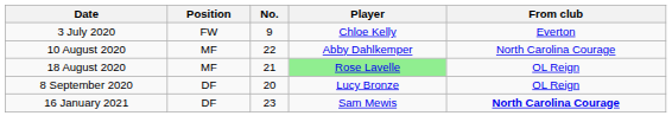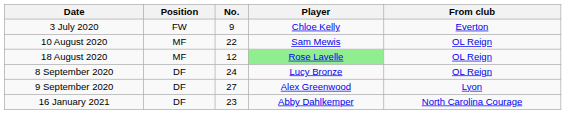 <table class="wikitable sortable" style="width:90%; text-align:center; font-size:85%; text-align:centre;">
 <tr>
 <th>Date</th>
 <th>Position</th>
 <th>No.</th>
 <th>Player</th>
 <th>From club</th>
 </tr>
 <tr>
 <td>3 July 2020</td>
 <td>FW</td>
 <td>9</td>
 <td> <a href='#'>Chloe Kelly</a></td>
 <td> <a href='#'>Everton</a></td>
 </tr>
 <tr>
 <td>10 August 2020</td>
 <td>MF</td>
 <td>22</td>
-<td> <a href='#'>Abby Dahlkemper</a></td>
-<td> <a href='#'>North Carolina Courage</a></td>
+<td> <a href='#'>Sam Mewis</a></td>
+<td> <a href='#'>OL Reign</a></td>
 </tr>
 <tr>
 <td>18 August 2020</td>
 <td>MF</td>
-<td>21</td>
+<td>12</td>
 <td style="background: lightgreen;"> <a href='#'>Rose Lavelle</a></td>
 <td> <a href='#'>OL Reign</a></td>
 </tr>
 <tr>
 <td>8 September 2020</td>
 <td>DF</td>
-<td>20</td>
+<td>24</td>
 <td> <a href='#'>Lucy Bronze</a></td>
 <td> <a href='#'>OL Reign</a></td>
+</tr>
+<tr>
+<td>9 September 2020</td>
+<td>DF</td>
+<td>27</td>
+<td> <a href='#'>Alex Greenwood</a></td>
+<td> <a href='#'>Lyon</a></td>
 </tr>
 <tr>
 <td>16 January 2021</td>
 <td>DF</td>
 <td>23</td>
-<td> <a href='#'>Sam Mewis</a></td>
-<td><strong> <a href='#'>North Carolina Courage</a></strong></td>
+<td> <a href='#'>Abby Dahlkemper</a></td>
+<td> <a href='#'>North Carolina Courage</a></td>
 </tr>
 </table>
